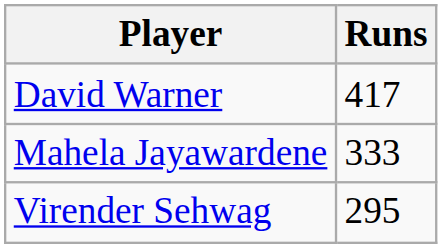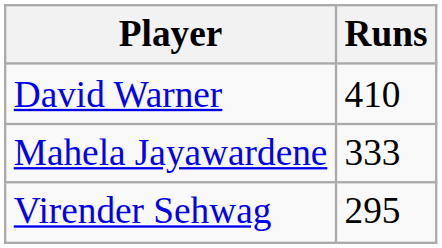 <table class="wikitable">
 <tr>
 <th>Player</th>
 <th>Runs</th>
 </tr>
 <tr>
 <td><a href='#'>David Warner</a></td>
-<td>417</td>
+<td>410</td>
 </tr>
 <tr>
 <td><a href='#'>Mahela Jayawardene</a></td>
 <td>333</td>
 </tr>
 <tr>
 <td><a href='#'>Virender Sehwag</a></td>
 <td>295</td>
 </tr>
 </table>
